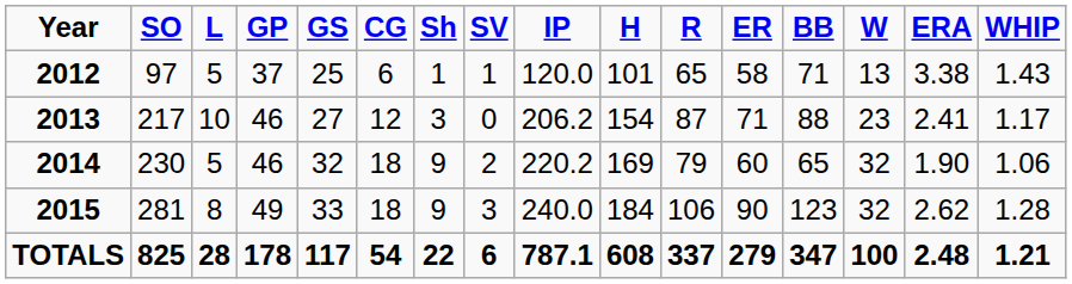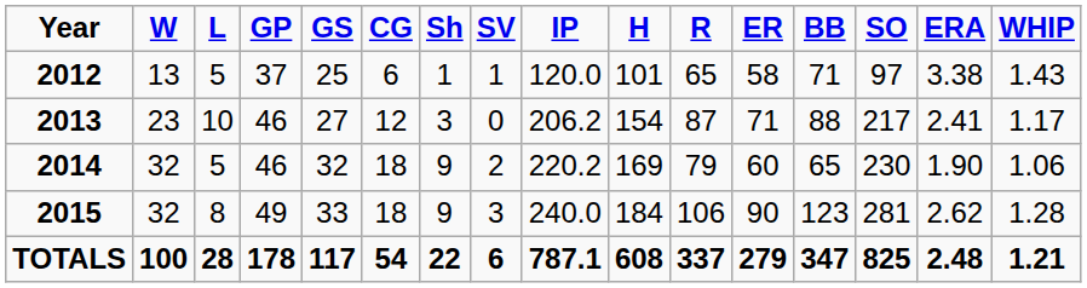 <table class="wikitable">
 <tr align=center>
 <td><strong>Year</strong></td>
-<td><strong><a href='#'>SO</a></strong></td>
+<td><strong><a href='#'>W</a></strong></td>
 <td><strong><a href='#'>L</a></strong></td>
 <td><strong><a href='#'>GP</a></strong></td>
 <td><strong><a href='#'>GS</a></strong></td>
 <td><strong><a href='#'>CG</a></strong></td>
 <td><strong><a href='#'>Sh</a></strong></td>
 <td><strong><a href='#'>SV</a></strong></td>
 <td><strong><a href='#'>IP</a></strong></td>
 <td><strong><a href='#'>H</a></strong></td>
 <td><strong><a href='#'>R</a></strong></td>
 <td><strong><a href='#'>ER</a></strong></td>
 <td><strong><a href='#'>BB</a></strong></td>
-<td><strong><a href='#'>W</a></strong></td>
+<td><strong><a href='#'>SO</a></strong></td>
 <td><strong><a href='#'>ERA</a></strong></td>
 <td><strong><a href='#'>WHIP</a></strong></td>
 </tr>
 <tr align=center>
 <td><strong>2012</strong></td>
-<td>97</td>
+<td>13</td>
 <td>5</td>
 <td>37</td>
 <td>25</td>
 <td>6</td>
 <td>1</td>
 <td>1</td>
 <td>120.0</td>
 <td>101</td>
 <td>65</td>
 <td>58</td>
 <td>71</td>
-<td>13</td>
+<td>97</td>
 <td>3.38</td>
 <td>1.43</td>
 </tr>
 <tr align=center>
 <td><strong>2013</strong></td>
-<td>217</td>
+<td>23</td>
 <td>10</td>
 <td>46</td>
 <td>27</td>
 <td>12</td>
 <td>3</td>
 <td>0</td>
 <td>206.2</td>
 <td>154</td>
 <td>87</td>
 <td>71</td>
 <td>88</td>
-<td>23</td>
+<td>217</td>
 <td>2.41</td>
 <td>1.17</td>
 </tr>
 <tr align=center>
 <td><strong>2014</strong></td>
-<td>230</td>
+<td>32</td>
 <td>5</td>
 <td>46</td>
 <td>32</td>
 <td>18</td>
 <td>9</td>
 <td>2</td>
 <td>220.2</td>
 <td>169</td>
 <td>79</td>
 <td>60</td>
 <td>65</td>
-<td>32</td>
+<td>230</td>
 <td>1.90</td>
 <td>1.06</td>
 </tr>
 <tr align=center>
 <td><strong>2015</strong></td>
-<td>281</td>
+<td>32</td>
 <td>8</td>
 <td>49</td>
 <td>33</td>
 <td>18</td>
 <td>9</td>
 <td>3</td>
 <td>240.0</td>
 <td>184</td>
 <td>106</td>
 <td>90</td>
 <td>123</td>
-<td>32</td>
+<td>281</td>
 <td>2.62</td>
 <td>1.28</td>
 </tr>
 <tr align=center>
 <td><strong>TOTALS</strong></td>
-<td><strong>825</strong></td>
+<td><strong>100</strong></td>
 <td><strong>28</strong></td>
 <td><strong>178</strong></td>
 <td><strong>117</strong></td>
 <td><strong>54</strong></td>
 <td><strong>22</strong></td>
 <td><strong>6</strong></td>
 <td><strong>787.1</strong></td>
 <td><strong>608</strong></td>
 <td><strong>337</strong></td>
 <td><strong>279</strong></td>
 <td><strong>347</strong></td>
-<td><strong>100</strong></td>
+<td><strong>825</strong></td>
 <td><strong>2.48</strong></td>
 <td><strong>1.21</strong></td>
 </tr>
 </table>
